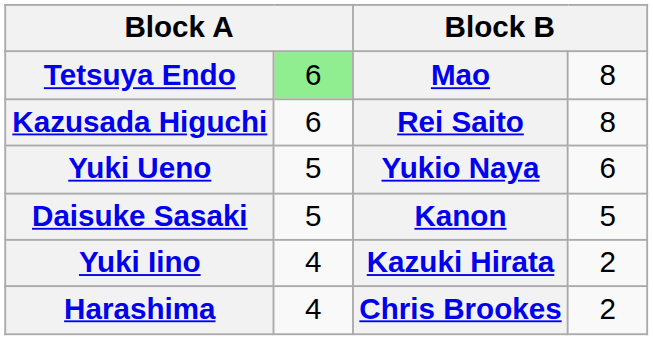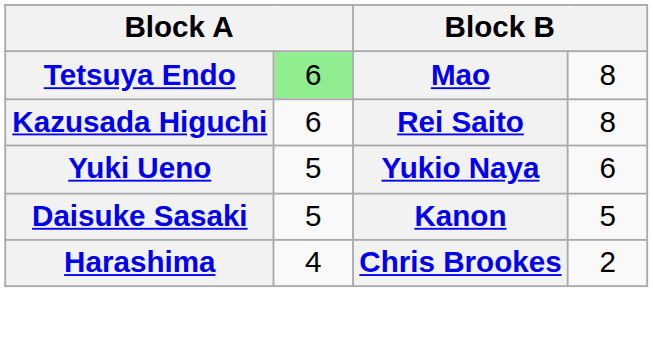 <table class="wikitable" style="margin: 1em auto 1em auto;text-align:center">
 <tr>
 <th colspan="2">Block A</th>
 <th colspan="2">Block B</th>
 </tr>
 <tr>
 <th><a href='#'>Tetsuya Endo</a></th>
 <td style="background: lightgreen; width:35px">6</td>
 <th><a href='#'>Mao</a></th>
 <td style="width:35px">8</td>
 </tr>
 <tr>
 <th><a href='#'>Kazusada Higuchi</a></th>
 <td>6</td>
 <th><a href='#'>Rei Saito</a></th>
 <td>8</td>
 </tr>
 <tr>
 <th><a href='#'>Yuki Ueno</a></th>
 <td>5</td>
 <th><a href='#'>Yukio Naya</a></th>
 <td>6</td>
 </tr>
 <tr>
 <th><a href='#'>Daisuke Sasaki</a></th>
 <td>5</td>
 <th><a href='#'>Kanon</a></th>
 <td>5</td>
 </tr>
 <tr>
-<th><a href='#'>Yuki Iino</a></th>
-<td>4</td>
-<th><a href='#'>Kazuki Hirata</a></th>
-<td>2</td>
-</tr>
-<tr>
 <th><a href='#'>Harashima</a></th>
 <td>4</td>
 <th><a href='#'>Chris Brookes</a></th>
 <td>2</td>
 </tr>
 </table>
